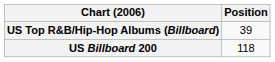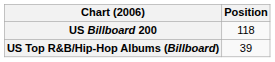 <table class="wikitable plainrowheaders" style="text-align:center">
 <tr>
 <th scope="col">Chart (2006)</th>
 <th scope="col">Position</th>
 </tr>
 <tr>
+<th scope="row">US <em>Billboard</em> 200</th>
+<td>118</td>
+</tr>
+<tr>
 <th scope="row">US Top R&B/Hip-Hop Albums (<em>Billboard</em>)</th>
 <td>39</td>
 </tr>
-<tr>
-<th scope="row">US <em>Billboard</em> 200</th>
-<td>118</td>
-</tr>
 </table>
